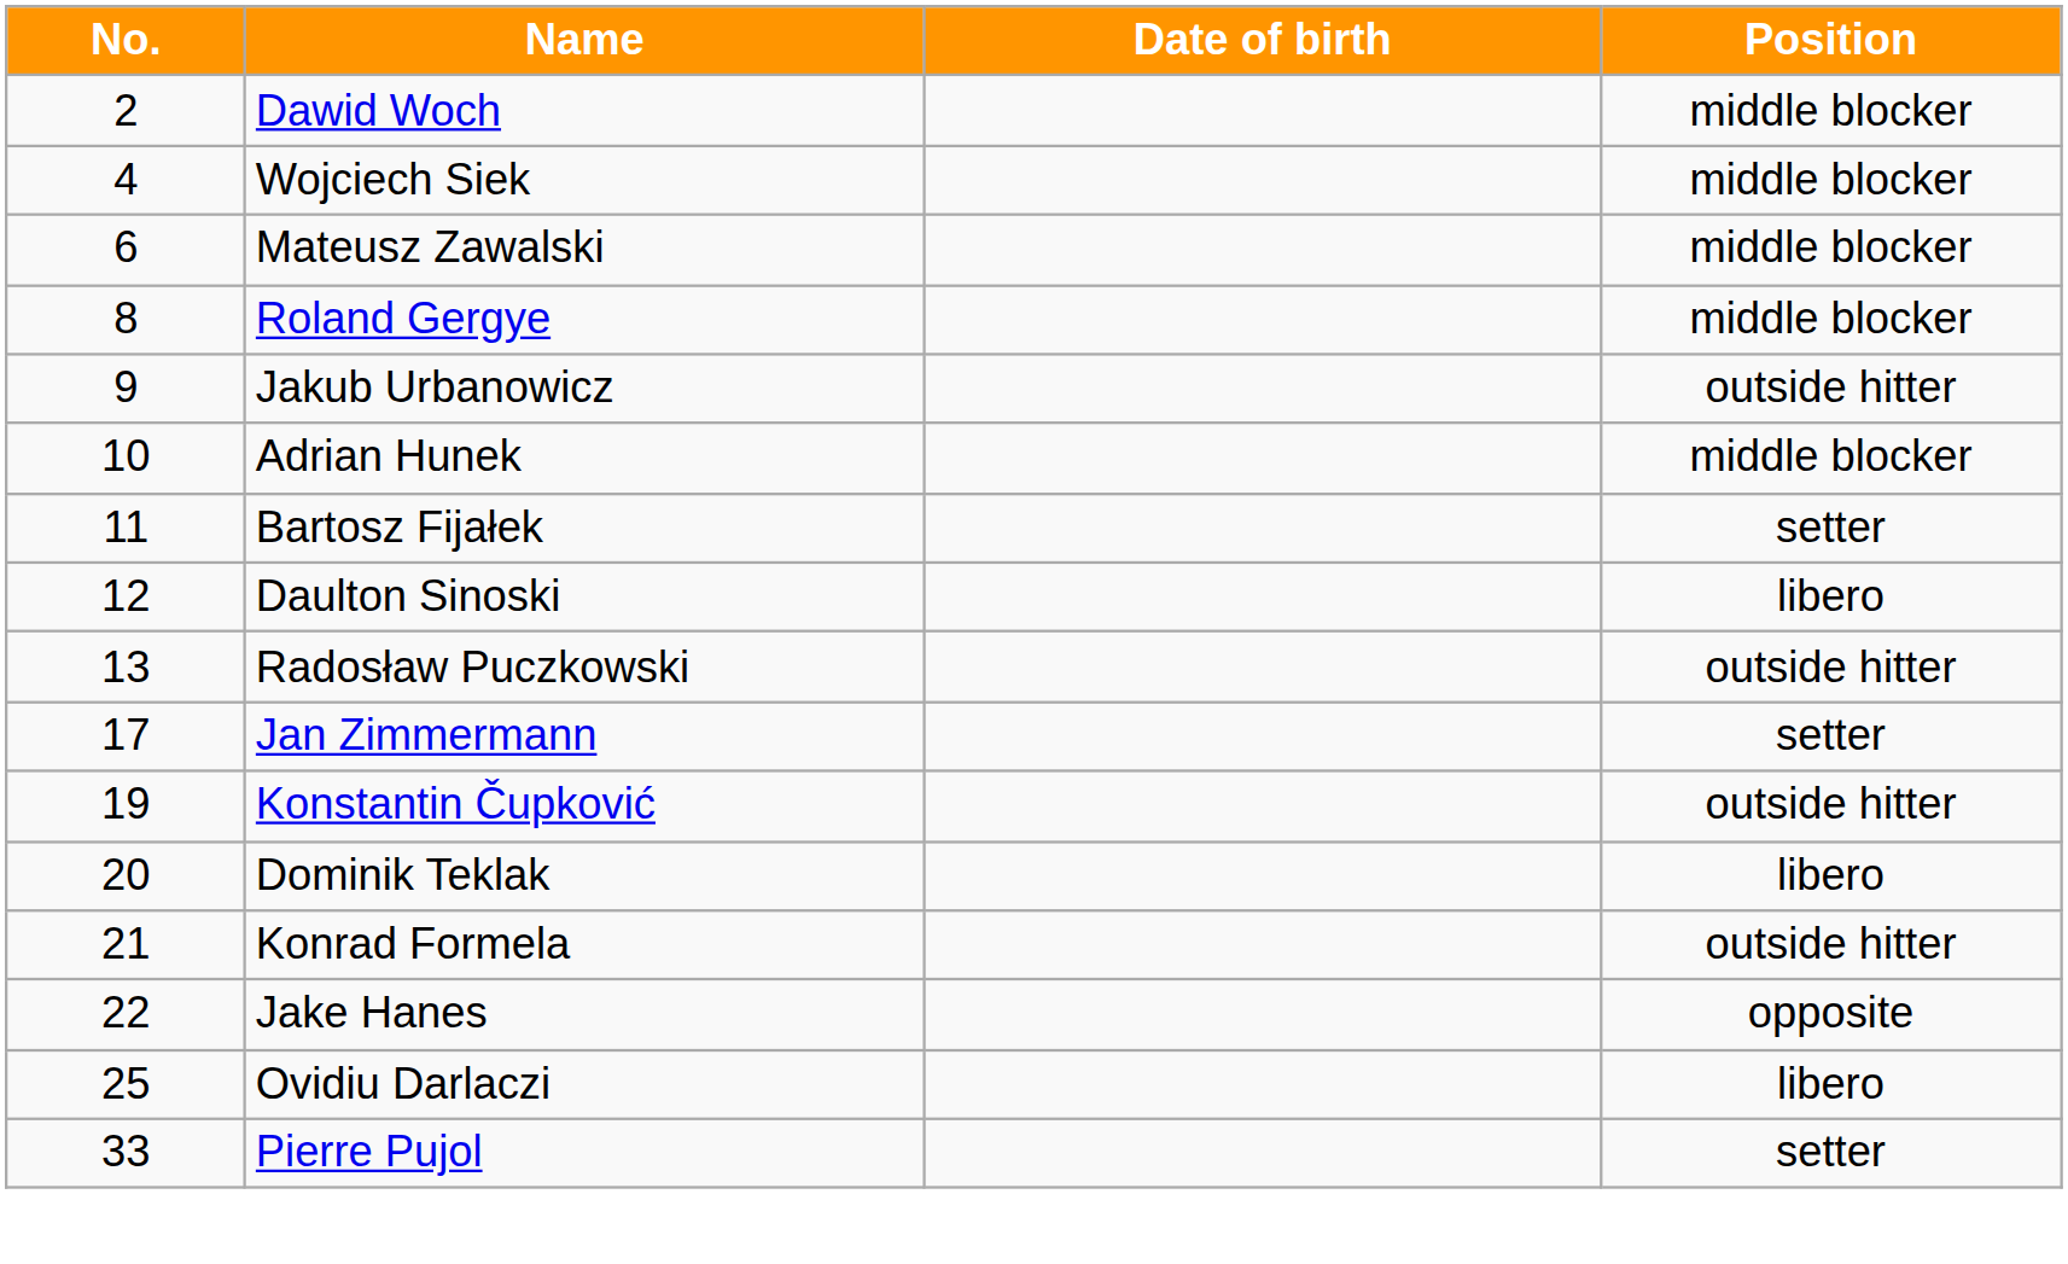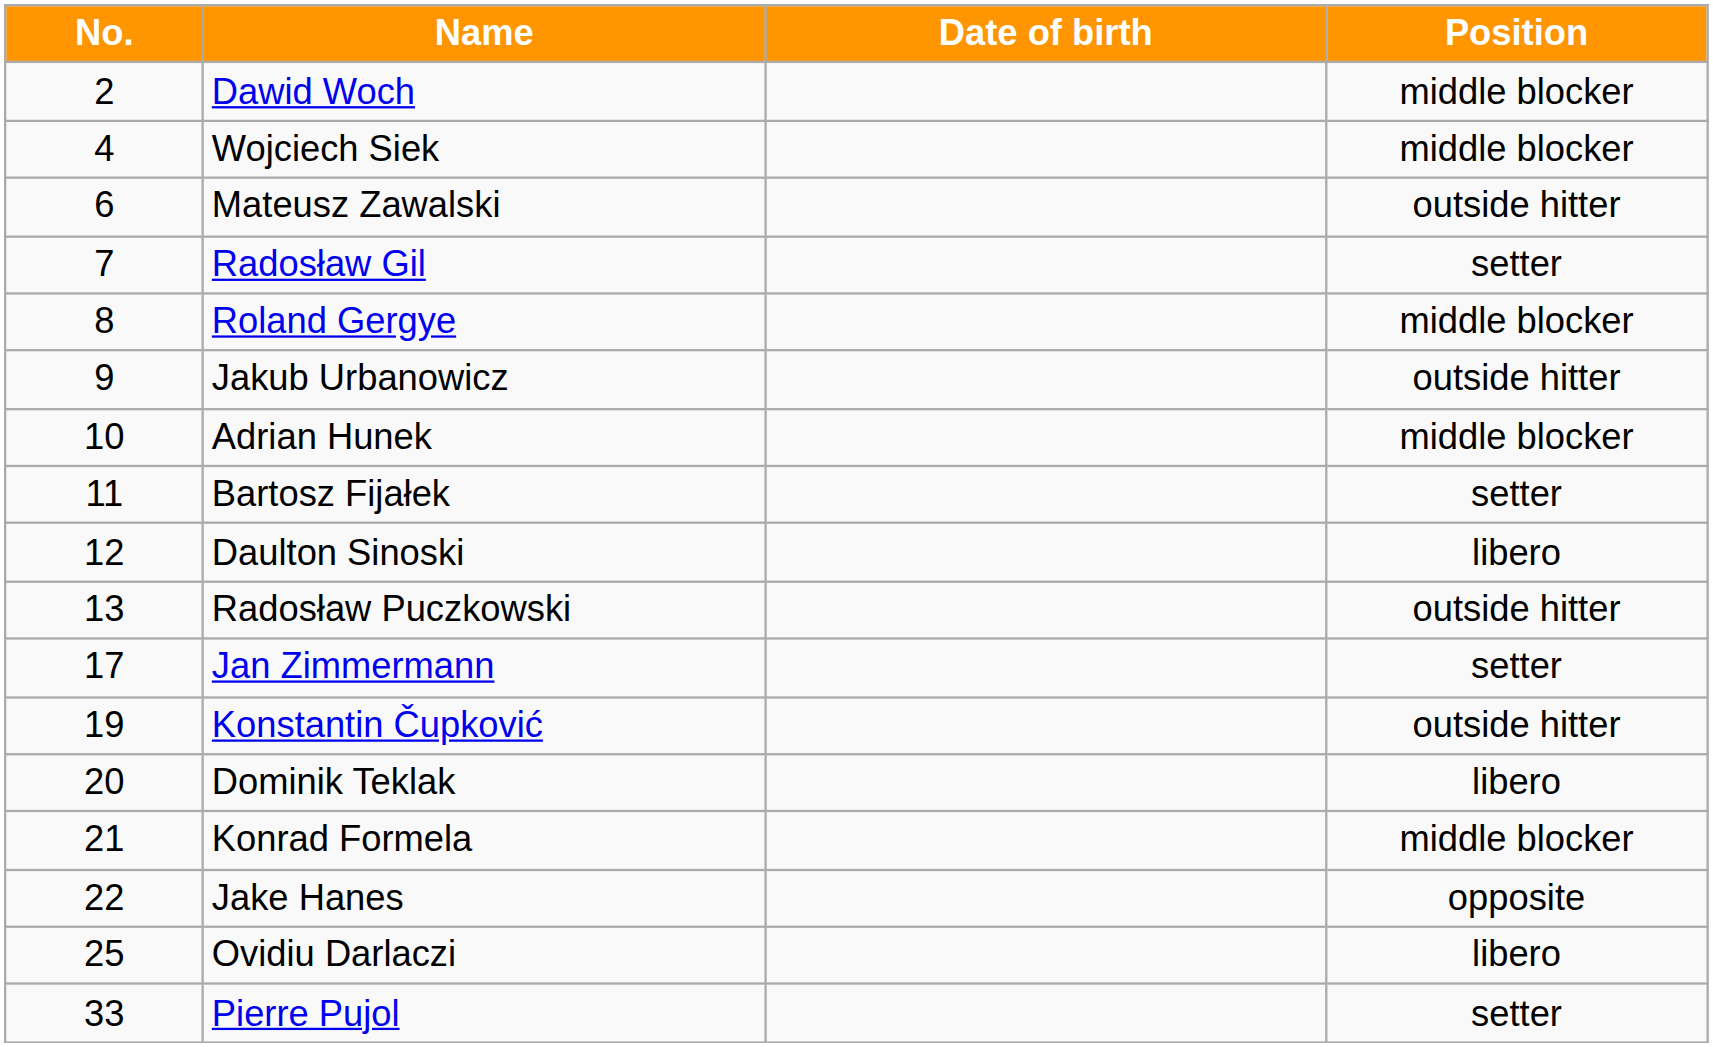 <table class="wikitable sortable" style="font-size:100%; text-align:center">
 <tr>
 <th style="width:5em; color:#FFFFFF; background-color:#FF9500">No.</th>
 <th style="width:15em; color:#FFFFFF; background-color:#FF9500">Name</th>
 <th style="width:15em; color:#FFFFFF; background-color:#FF9500">Date of birth</th>
 <th style="width:10em; color:#FFFFFF; background-color:#FF9500">Position</th>
 </tr>
 <tr>
 <td>2</td>
 <td align=left> <a href='#'>Dawid Woch</a></td>
 <td align=right></td>
 <td>middle blocker</td>
 </tr>
 <tr>
 <td>4</td>
 <td align=left> Wojciech Siek</td>
 <td align=right></td>
 <td>middle blocker</td>
 </tr>
 <tr>
 <td>6</td>
 <td align=left> Mateusz Zawalski</td>
 <td align=right></td>
-<td>middle blocker</td>
+<td>outside hitter</td>
+</tr>
+<tr>
+<td>7</td>
+<td align=left> <a href='#'>Radosław Gil</a></td>
+<td align=right></td>
+<td>setter</td>
 </tr>
 <tr>
 <td>8</td>
 <td align=left> <a href='#'>Roland Gergye</a></td>
 <td align=right></td>
 <td>middle blocker</td>
 </tr>
 <tr>
 <td>9</td>
 <td align=left> Jakub Urbanowicz</td>
 <td align=right></td>
 <td>outside hitter</td>
 </tr>
 <tr>
 <td>10</td>
 <td align=left> Adrian Hunek</td>
 <td align=right></td>
 <td>middle blocker</td>
 </tr>
 <tr>
 <td>11</td>
 <td align=left> Bartosz Fijałek</td>
 <td align=right></td>
 <td>setter</td>
 </tr>
 <tr>
 <td>12</td>
 <td align=left> Daulton Sinoski</td>
 <td align=right></td>
 <td>libero</td>
 </tr>
 <tr>
 <td>13</td>
 <td align=left> Radosław Puczkowski</td>
 <td align=right></td>
 <td>outside hitter</td>
 </tr>
 <tr>
 <td>17</td>
 <td align=left> <a href='#'>Jan Zimmermann</a></td>
 <td align=right></td>
 <td>setter</td>
 </tr>
 <tr>
 <td>19</td>
 <td align=left> <a href='#'>Konstantin Čupković</a></td>
 <td align=right></td>
 <td>outside hitter</td>
 </tr>
 <tr>
 <td>20</td>
 <td align=left> Dominik Teklak</td>
 <td align=right></td>
 <td>libero</td>
 </tr>
 <tr>
 <td>21</td>
 <td align=left> Konrad Formela</td>
 <td align=right></td>
-<td>outside hitter</td>
+<td>middle blocker</td>
 </tr>
 <tr>
 <td>22</td>
 <td align=left> Jake Hanes</td>
 <td align=right></td>
 <td>opposite</td>
 </tr>
 <tr>
 <td>25</td>
 <td align=left> Ovidiu Darlaczi</td>
 <td align=right></td>
 <td>libero</td>
 </tr>
 <tr>
 <td>33</td>
 <td align=left> <a href='#'>Pierre Pujol</a></td>
 <td align=right></td>
 <td>setter</td>
 </tr>
 </table>
